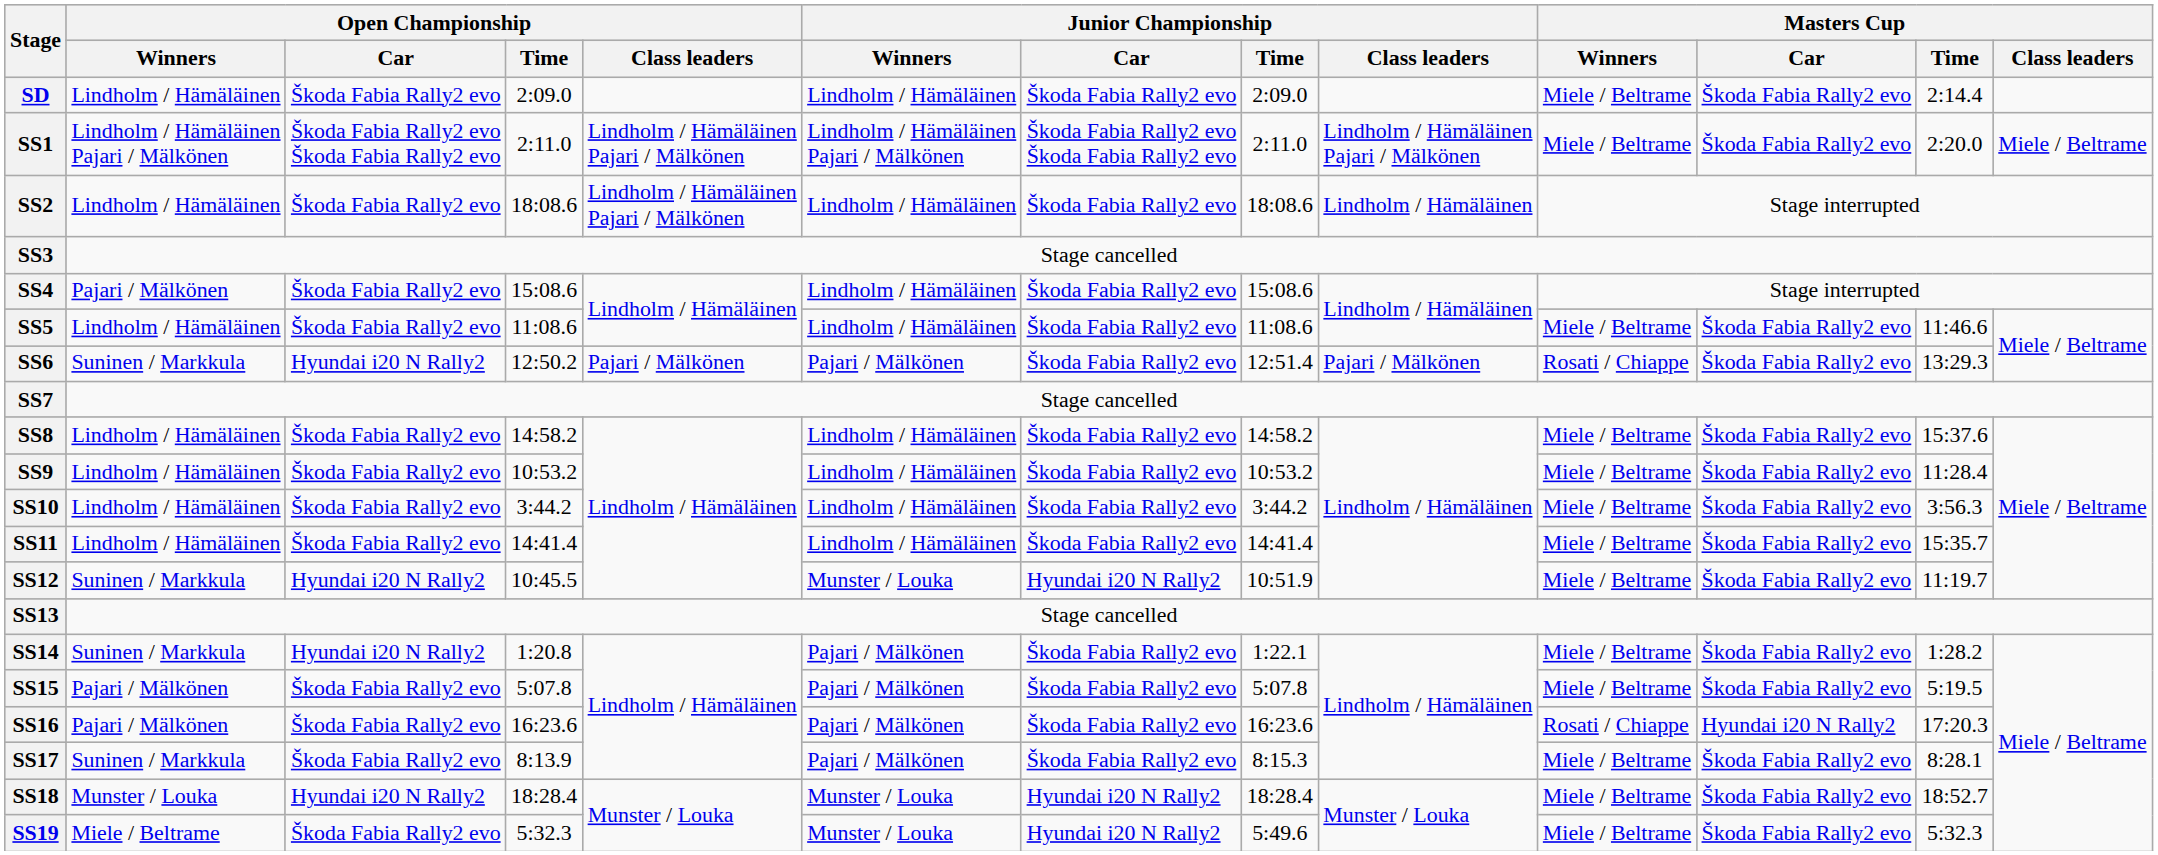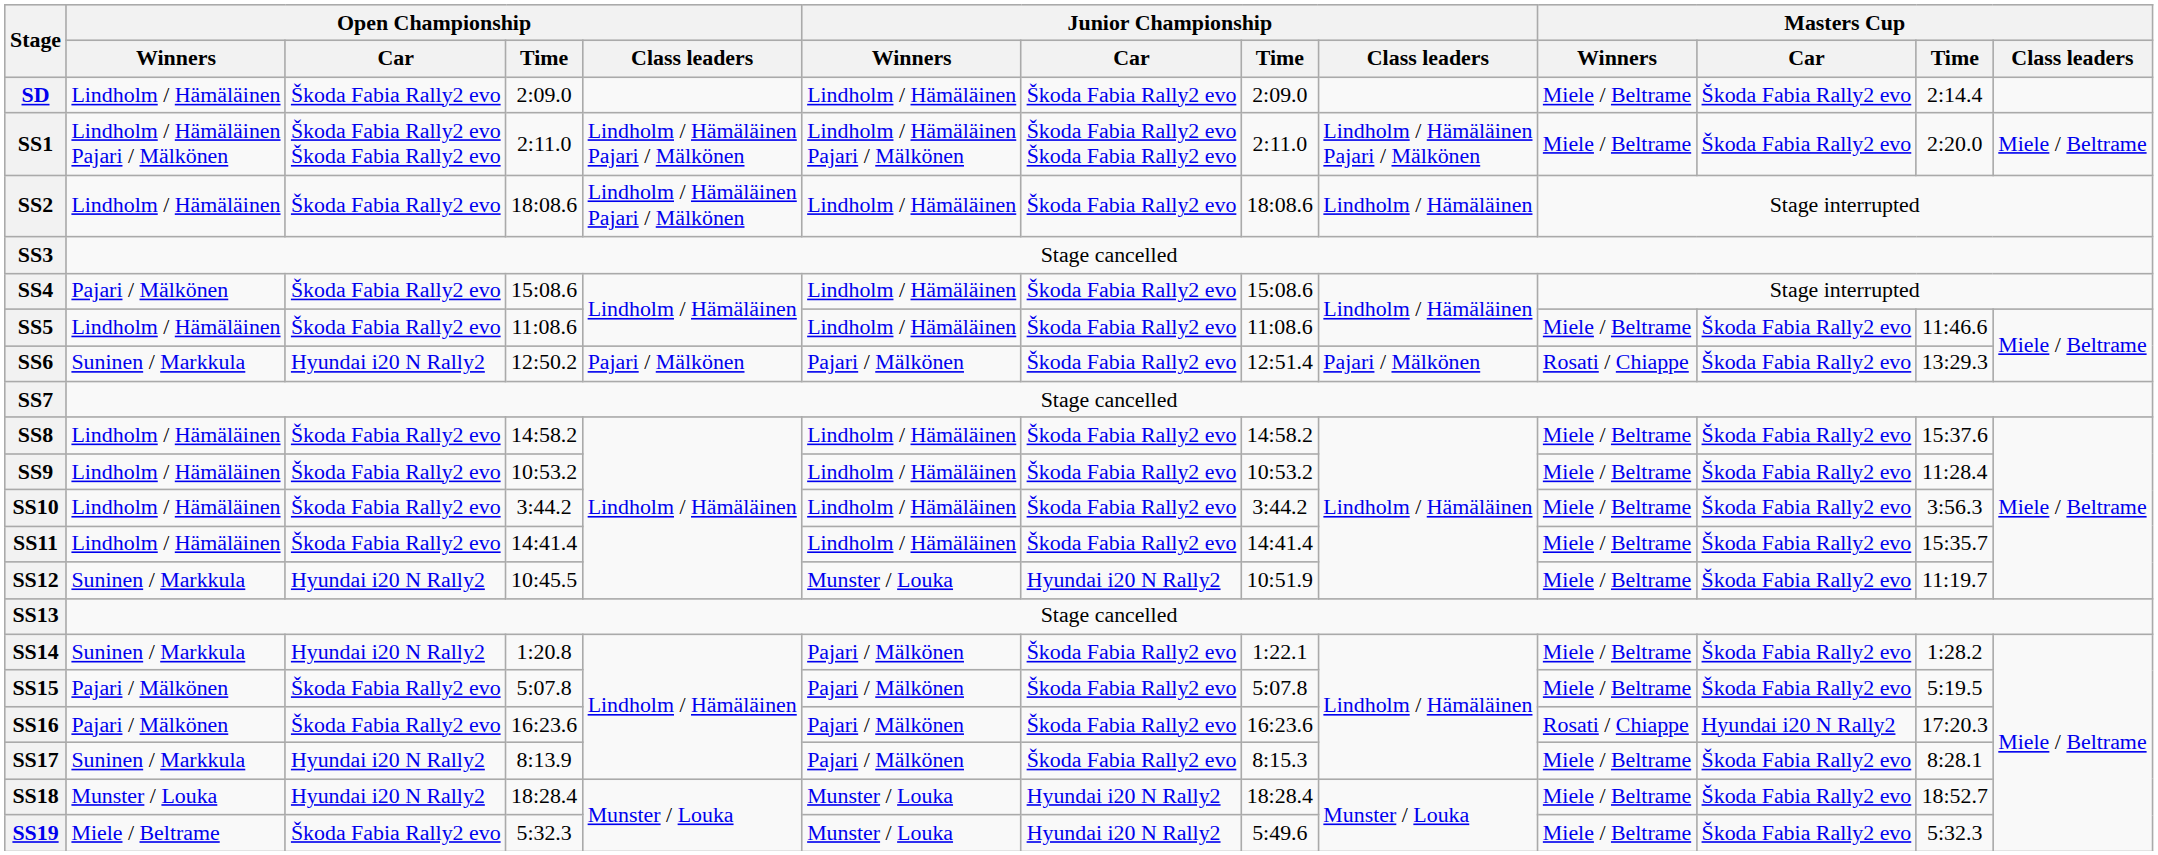 <table class="wikitable" style="font-size:85%">
 <tr>
 <th rowspan="2">Stage</th>
 <th colspan="4">Open Championship</th>
 <th colspan="4">Junior Championship</th>
 <th colspan="4">Masters Cup</th>
 </tr>
 <tr>
 <th>Winners</th>
 <th>Car</th>
 <th>Time</th>
 <th>Class leaders</th>
 <th>Winners</th>
 <th>Car</th>
 <th>Time</th>
 <th>Class leaders</th>
 <th>Winners</th>
 <th>Car</th>
 <th>Time</th>
 <th>Class leaders</th>
 </tr>
 <tr>
 <th><a href='#'>SD</a></th>
 <td><a href='#'>Lindholm</a> / <a href='#'>Hämäläinen</a></td>
 <td><a href='#'>Škoda Fabia Rally2 evo</a></td>
 <td align="center">2:09.0</td>
 <td></td>
 <td><a href='#'>Lindholm</a> / <a href='#'>Hämäläinen</a></td>
 <td><a href='#'>Škoda Fabia Rally2 evo</a></td>
 <td align="center">2:09.0</td>
 <td></td>
 <td><a href='#'>Miele</a> / <a href='#'>Beltrame</a></td>
 <td><a href='#'>Škoda Fabia Rally2 evo</a></td>
 <td align="center">2:14.4</td>
 <td></td>
 </tr>
 <tr>
 <th>SS1</th>
 <td nowrap><a href='#'>Lindholm</a> / <a href='#'>Hämäläinen</a><br><a href='#'>Pajari</a> / <a href='#'>Mälkönen</a></td>
 <td nowrap><a href='#'>Škoda Fabia Rally2 evo</a><br><a href='#'>Škoda Fabia Rally2 evo</a></td>
 <td align="center">2:11.0</td>
 <td nowrap><a href='#'>Lindholm</a> / <a href='#'>Hämäläinen</a><br><a href='#'>Pajari</a> / <a href='#'>Mälkönen</a></td>
 <td nowrap><a href='#'>Lindholm</a> / <a href='#'>Hämäläinen</a><br><a href='#'>Pajari</a> / <a href='#'>Mälkönen</a></td>
 <td nowrap><a href='#'>Škoda Fabia Rally2 evo</a><br><a href='#'>Škoda Fabia Rally2 evo</a></td>
 <td align="center">2:11.0</td>
 <td nowrap><a href='#'>Lindholm</a> / <a href='#'>Hämäläinen</a><br><a href='#'>Pajari</a> / <a href='#'>Mälkönen</a></td>
 <td nowrap><a href='#'>Miele</a> / <a href='#'>Beltrame</a></td>
 <td nowrap><a href='#'>Škoda Fabia Rally2 evo</a></td>
 <td align="center">2:20.0</td>
 <td nowrap><a href='#'>Miele</a> / <a href='#'>Beltrame</a></td>
 </tr>
 <tr>
 <th>SS2</th>
 <td><a href='#'>Lindholm</a> / <a href='#'>Hämäläinen</a></td>
 <td><a href='#'>Škoda Fabia Rally2 evo</a></td>
 <td align="center">18:08.6</td>
 <td nowrap><a href='#'>Lindholm</a> / <a href='#'>Hämäläinen</a><br><a href='#'>Pajari</a> / <a href='#'>Mälkönen</a></td>
 <td><a href='#'>Lindholm</a> / <a href='#'>Hämäläinen</a></td>
 <td><a href='#'>Škoda Fabia Rally2 evo</a></td>
 <td align="center">18:08.6</td>
 <td><a href='#'>Lindholm</a> / <a href='#'>Hämäläinen</a></td>
 <td colspan="4" align="center">Stage interrupted</td>
 </tr>
 <tr>
 <th>SS3</th>
 <td colspan="12" align="center">Stage cancelled</td>
 </tr>
 <tr>
 <th>SS4</th>
 <td><a href='#'>Pajari</a> / <a href='#'>Mälkönen</a></td>
 <td><a href='#'>Škoda Fabia Rally2 evo</a></td>
 <td align="center">15:08.6</td>
 <td rowspan="2"><a href='#'>Lindholm</a> / <a href='#'>Hämäläinen</a></td>
 <td><a href='#'>Lindholm</a> / <a href='#'>Hämäläinen</a></td>
 <td><a href='#'>Škoda Fabia Rally2 evo</a></td>
 <td align="center">15:08.6</td>
 <td rowspan="2"><a href='#'>Lindholm</a> / <a href='#'>Hämäläinen</a></td>
 <td colspan="4" align="center">Stage interrupted</td>
 </tr>
 <tr>
 <th>SS5</th>
 <td><a href='#'>Lindholm</a> / <a href='#'>Hämäläinen</a></td>
 <td><a href='#'>Škoda Fabia Rally2 evo</a></td>
 <td align="center">11:08.6</td>
 <td><a href='#'>Lindholm</a> / <a href='#'>Hämäläinen</a></td>
 <td><a href='#'>Škoda Fabia Rally2 evo</a></td>
 <td align="center">11:08.6</td>
 <td><a href='#'>Miele</a> / <a href='#'>Beltrame</a></td>
 <td><a href='#'>Škoda Fabia Rally2 evo</a></td>
 <td align="center">11:46.6</td>
 <td rowspan="2"><a href='#'>Miele</a> / <a href='#'>Beltrame</a></td>
 </tr>
 <tr>
 <th>SS6</th>
 <td><a href='#'>Suninen</a> / <a href='#'>Markkula</a></td>
 <td><a href='#'>Hyundai i20 N Rally2</a></td>
 <td align="center">12:50.2</td>
 <td><a href='#'>Pajari</a> / <a href='#'>Mälkönen</a></td>
 <td><a href='#'>Pajari</a> / <a href='#'>Mälkönen</a></td>
 <td><a href='#'>Škoda Fabia Rally2 evo</a></td>
 <td align="center">12:51.4</td>
 <td><a href='#'>Pajari</a> / <a href='#'>Mälkönen</a></td>
 <td nowrap><a href='#'>Rosati</a> / <a href='#'>Chiappe</a></td>
 <td><a href='#'>Škoda Fabia Rally2 evo</a></td>
 <td align="center">13:29.3</td>
 </tr>
 <tr>
 <th>SS7</th>
 <td colspan="12" align="center">Stage cancelled</td>
 </tr>
 <tr>
 <th>SS8</th>
 <td><a href='#'>Lindholm</a> / <a href='#'>Hämäläinen</a></td>
 <td><a href='#'>Škoda Fabia Rally2 evo</a></td>
 <td align="center">14:58.2</td>
 <td rowspan="5"><a href='#'>Lindholm</a> / <a href='#'>Hämäläinen</a></td>
 <td><a href='#'>Lindholm</a> / <a href='#'>Hämäläinen</a></td>
 <td><a href='#'>Škoda Fabia Rally2 evo</a></td>
 <td align="center">14:58.2</td>
 <td rowspan="5"><a href='#'>Lindholm</a> / <a href='#'>Hämäläinen</a></td>
 <td><a href='#'>Miele</a> / <a href='#'>Beltrame</a></td>
 <td><a href='#'>Škoda Fabia Rally2 evo</a></td>
 <td align="center">15:37.6</td>
 <td rowspan="5"><a href='#'>Miele</a> / <a href='#'>Beltrame</a></td>
 </tr>
 <tr>
 <th>SS9</th>
 <td><a href='#'>Lindholm</a> / <a href='#'>Hämäläinen</a></td>
 <td><a href='#'>Škoda Fabia Rally2 evo</a></td>
 <td align="center">10:53.2</td>
 <td><a href='#'>Lindholm</a> / <a href='#'>Hämäläinen</a></td>
 <td><a href='#'>Škoda Fabia Rally2 evo</a></td>
 <td align="center">10:53.2</td>
 <td><a href='#'>Miele</a> / <a href='#'>Beltrame</a></td>
 <td><a href='#'>Škoda Fabia Rally2 evo</a></td>
 <td align="center">11:28.4</td>
 </tr>
 <tr>
 <th>SS10</th>
 <td><a href='#'>Lindholm</a> / <a href='#'>Hämäläinen</a></td>
 <td><a href='#'>Škoda Fabia Rally2 evo</a></td>
 <td align="center">3:44.2</td>
 <td><a href='#'>Lindholm</a> / <a href='#'>Hämäläinen</a></td>
 <td><a href='#'>Škoda Fabia Rally2 evo</a></td>
 <td align="center">3:44.2</td>
 <td><a href='#'>Miele</a> / <a href='#'>Beltrame</a></td>
 <td><a href='#'>Škoda Fabia Rally2 evo</a></td>
 <td align="center">3:56.3</td>
 </tr>
 <tr>
 <th>SS11</th>
 <td><a href='#'>Lindholm</a> / <a href='#'>Hämäläinen</a></td>
 <td><a href='#'>Škoda Fabia Rally2 evo</a></td>
 <td align="center">14:41.4</td>
 <td><a href='#'>Lindholm</a> / <a href='#'>Hämäläinen</a></td>
 <td><a href='#'>Škoda Fabia Rally2 evo</a></td>
 <td align="center">14:41.4</td>
 <td><a href='#'>Miele</a> / <a href='#'>Beltrame</a></td>
 <td><a href='#'>Škoda Fabia Rally2 evo</a></td>
 <td align="center">15:35.7</td>
 </tr>
 <tr>
 <th>SS12</th>
 <td><a href='#'>Suninen</a> / <a href='#'>Markkula</a></td>
 <td><a href='#'>Hyundai i20 N Rally2</a></td>
 <td align="center">10:45.5</td>
 <td><a href='#'>Munster</a> / <a href='#'>Louka</a></td>
 <td><a href='#'>Hyundai i20 N Rally2</a></td>
 <td align="center">10:51.9</td>
 <td><a href='#'>Miele</a> / <a href='#'>Beltrame</a></td>
 <td><a href='#'>Škoda Fabia Rally2 evo</a></td>
 <td align="center">11:19.7</td>
 </tr>
 <tr>
 <th>SS13</th>
 <td colspan="12" align="center">Stage cancelled</td>
 </tr>
 <tr>
 <th>SS14</th>
 <td><a href='#'>Suninen</a> / <a href='#'>Markkula</a></td>
 <td><a href='#'>Hyundai i20 N Rally2</a></td>
 <td align="center">1:20.8</td>
 <td rowspan="4"><a href='#'>Lindholm</a> / <a href='#'>Hämäläinen</a></td>
 <td><a href='#'>Pajari</a> / <a href='#'>Mälkönen</a></td>
 <td><a href='#'>Škoda Fabia Rally2 evo</a></td>
 <td align="center">1:22.1</td>
 <td rowspan="4"><a href='#'>Lindholm</a> / <a href='#'>Hämäläinen</a></td>
 <td><a href='#'>Miele</a> / <a href='#'>Beltrame</a></td>
 <td><a href='#'>Škoda Fabia Rally2 evo</a></td>
 <td align="center">1:28.2</td>
 <td rowspan="6"><a href='#'>Miele</a> / <a href='#'>Beltrame</a></td>
 </tr>
 <tr>
 <th>SS15</th>
 <td><a href='#'>Pajari</a> / <a href='#'>Mälkönen</a></td>
 <td><a href='#'>Škoda Fabia Rally2 evo</a></td>
 <td align="center">5:07.8</td>
 <td><a href='#'>Pajari</a> / <a href='#'>Mälkönen</a></td>
 <td><a href='#'>Škoda Fabia Rally2 evo</a></td>
 <td align="center">5:07.8</td>
 <td><a href='#'>Miele</a> / <a href='#'>Beltrame</a></td>
 <td><a href='#'>Škoda Fabia Rally2 evo</a></td>
 <td align="center">5:19.5</td>
 </tr>
 <tr>
 <th>SS16</th>
 <td><a href='#'>Pajari</a> / <a href='#'>Mälkönen</a></td>
 <td><a href='#'>Škoda Fabia Rally2 evo</a></td>
 <td align="center">16:23.6</td>
 <td><a href='#'>Pajari</a> / <a href='#'>Mälkönen</a></td>
 <td><a href='#'>Škoda Fabia Rally2 evo</a></td>
 <td align="center">16:23.6</td>
 <td nowrap><a href='#'>Rosati</a> / <a href='#'>Chiappe</a></td>
 <td><a href='#'>Hyundai i20 N Rally2</a></td>
 <td align="center">17:20.3</td>
 </tr>
 <tr>
 <th>SS17</th>
 <td><a href='#'>Suninen</a> / <a href='#'>Markkula</a></td>
-<td><a href='#'>Škoda Fabia Rally2 evo</a></td>
+<td><a href='#'>Hyundai i20 N Rally2</a></td>
 <td align="center">8:13.9</td>
 <td><a href='#'>Pajari</a> / <a href='#'>Mälkönen</a></td>
 <td><a href='#'>Škoda Fabia Rally2 evo</a></td>
 <td align="center">8:15.3</td>
 <td><a href='#'>Miele</a> / <a href='#'>Beltrame</a></td>
 <td><a href='#'>Škoda Fabia Rally2 evo</a></td>
 <td align="center">8:28.1</td>
 </tr>
 <tr>
 <th>SS18</th>
 <td><a href='#'>Munster</a> / <a href='#'>Louka</a></td>
 <td><a href='#'>Hyundai i20 N Rally2</a></td>
 <td align="center">18:28.4</td>
 <td rowspan="2"><a href='#'>Munster</a> / <a href='#'>Louka</a></td>
 <td><a href='#'>Munster</a> / <a href='#'>Louka</a></td>
 <td><a href='#'>Hyundai i20 N Rally2</a></td>
 <td align="center">18:28.4</td>
 <td rowspan="2"><a href='#'>Munster</a> / <a href='#'>Louka</a></td>
 <td><a href='#'>Miele</a> / <a href='#'>Beltrame</a></td>
 <td><a href='#'>Škoda Fabia Rally2 evo</a></td>
 <td align="center">18:52.7</td>
 </tr>
 <tr>
 <th><a href='#'>SS19</a></th>
 <td><a href='#'>Miele</a> / <a href='#'>Beltrame</a></td>
 <td><a href='#'>Škoda Fabia Rally2 evo</a></td>
 <td align="center">5:32.3</td>
 <td><a href='#'>Munster</a> / <a href='#'>Louka</a></td>
 <td><a href='#'>Hyundai i20 N Rally2</a></td>
 <td align="center">5:49.6</td>
 <td><a href='#'>Miele</a> / <a href='#'>Beltrame</a></td>
 <td><a href='#'>Škoda Fabia Rally2 evo</a></td>
 <td align="center">5:32.3</td>
 </tr>
 <tr>
 </tr>
 </table>
